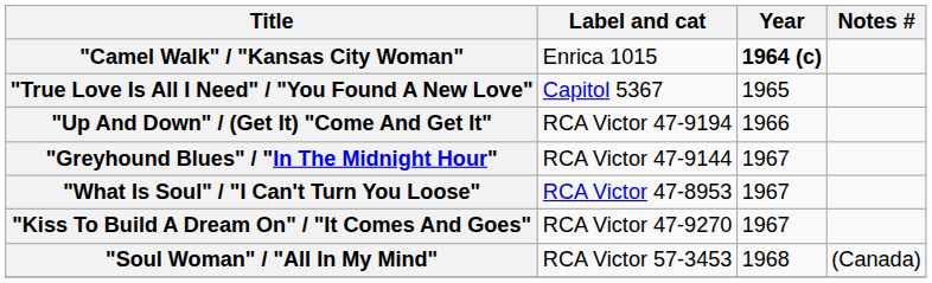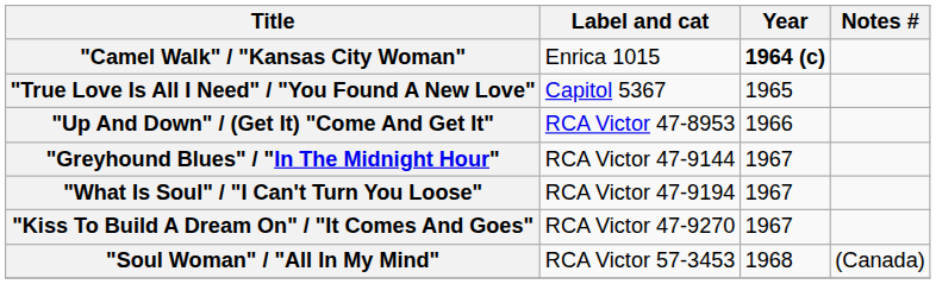 <table class="wikitable plainrowheaders sortable">
 <tr>
 <th scope="col">Title</th>
 <th scope="col">Label and cat</th>
 <th scope="col">Year</th>
 <th scope="col" class="unsortable">Notes #</th>
 </tr>
 <tr>
 <th scope="row">"Camel Walk" / "Kansas City Woman"</th>
 <td>Enrica 1015</td>
 <td><strong>1964 (c)</strong></td>
 <td></td>
 </tr>
 <tr>
 <th scope="row">"True Love Is All I Need" / "You Found A New Love"</th>
 <td><a href='#'>Capitol</a> 5367</td>
 <td>1965</td>
 <td></td>
 </tr>
 <tr>
 <th scope="row">"Up And Down" / (Get It) "Come And Get It"</th>
-<td>RCA Victor 47-9194</td>
+<td><a href='#'>RCA Victor</a> 47-8953</td>
 <td>1966</td>
 <td></td>
 </tr>
 <tr>
 <th scope="row">"Greyhound Blues" / "<a href='#'>In The Midnight Hour</a>"</th>
 <td>RCA Victor 47-9144</td>
 <td>1967</td>
 <td></td>
 </tr>
 <tr>
 <th scope="row">"What Is Soul" / "I Can't Turn You Loose"</th>
-<td><a href='#'>RCA Victor</a> 47-8953</td>
+<td>RCA Victor 47-9194</td>
 <td>1967</td>
 <td></td>
 </tr>
 <tr>
 <th scope="row">"Kiss To Build A Dream On" / "It Comes And Goes"</th>
 <td>RCA Victor 47-9270</td>
 <td>1967</td>
 <td></td>
 </tr>
 <tr>
 <th scope="row">"Soul Woman" / "All In My Mind"</th>
 <td>RCA Victor 57-3453</td>
 <td>1968</td>
 <td>(Canada)</td>
 </tr>
 <tr>
 </tr>
 </table>
